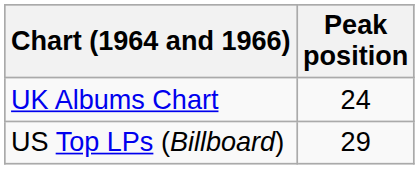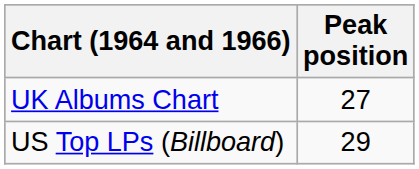 <table class="wikitable sortable">
 <tr>
 <th>Chart (1964 and 1966)</th>
 <th>Peak<br>position</th>
 </tr>
 <tr>
 <td><a href='#'>UK Albums Chart</a></td>
-<td style="text-align:center;">24</td>
+<td style="text-align:center;">27</td>
 </tr>
 <tr>
 <td>US <a href='#'>Top LPs</a> (<em>Billboard</em>)</td>
 <td style="text-align:center;">29</td>
 </tr>
 </table>
